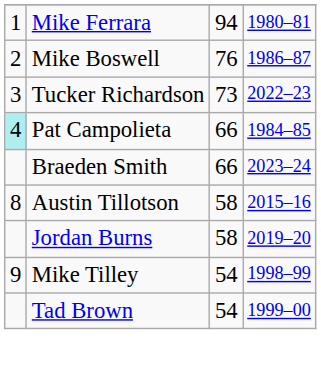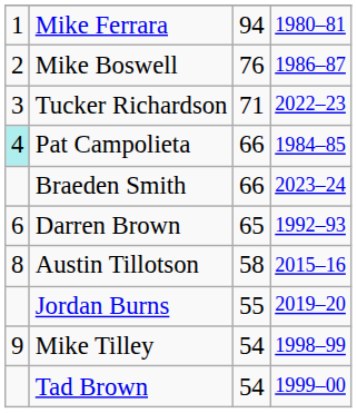 <table class="wikitable">
 <tr>
 </tr>
 <tr>
 <td>1</td>
 <td><a href='#'>Mike Ferrara</a></td>
 <td>94</td>
 <td style="font-size:80%;"><a href='#'>1980–81</a></td>
 </tr>
 <tr>
 <td>2</td>
 <td>Mike Boswell</td>
 <td>76</td>
 <td style="font-size:80%;"><a href='#'>1986–87</a></td>
 </tr>
 <tr>
 <td>3</td>
 <td>Tucker Richardson</td>
-<td>73</td>
+<td>71</td>
 <td style="font-size:80%;"><a href='#'>2022–23</a></td>
 </tr>
 <tr>
 <td style="background: paleturquoise;">4</td>
 <td>Pat Campolieta</td>
 <td>66</td>
 <td style="font-size:80%;"><a href='#'>1984–85</a></td>
 </tr>
 <tr>
 <td></td>
 <td>Braeden Smith</td>
 <td>66</td>
 <td style="font-size:80%;"><a href='#'>2023–24</a></td>
 </tr>
 <tr>
+<td>6</td>
+<td>Darren Brown</td>
+<td>65</td>
+<td style="font-size:80%;"><a href='#'>1992–93</a></td>
+</tr>
+<tr>
 <td>8</td>
 <td>Austin Tillotson</td>
 <td>58</td>
 <td style="font-size:80%;"><a href='#'>2015–16</a></td>
 </tr>
 <tr>
 <td></td>
 <td><a href='#'>Jordan Burns</a></td>
-<td>58</td>
+<td>55</td>
 <td style="font-size:80%;"><a href='#'>2019–20</a></td>
 </tr>
 <tr>
 <td>9</td>
 <td>Mike Tilley</td>
 <td>54</td>
 <td style="font-size:80%;"><a href='#'>1998–99</a></td>
 </tr>
 <tr>
 <td></td>
 <td><a href='#'>Tad Brown</a></td>
 <td>54</td>
 <td style="font-size:80%;"><a href='#'>1999–00</a></td>
 </tr>
 </table>
